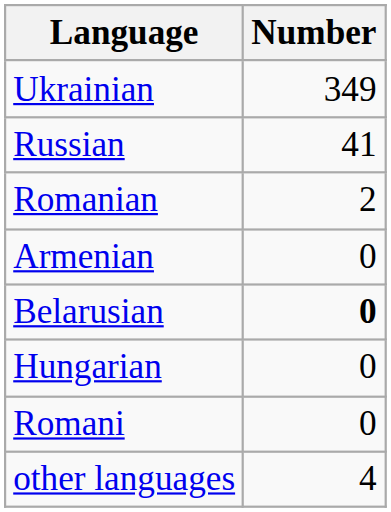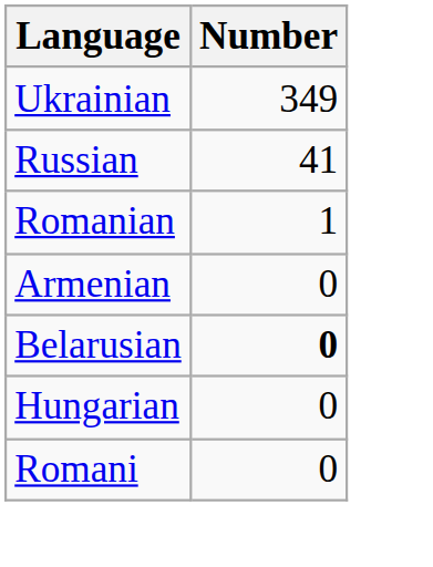 <table class="sortable wikitable">
 <tr>
 <th>Language</th>
 <th>Number</th>
 </tr>
 <tr>
 <td><a href='#'>Ukrainian</a></td>
 <td align="right">349</td>
 </tr>
 <tr>
 <td><a href='#'>Russian</a></td>
 <td align="right">41</td>
 </tr>
 <tr>
 <td><a href='#'>Romanian</a></td>
-<td align="right">2</td>
+<td align="right">1</td>
 </tr>
 <tr>
 <td><a href='#'>Armenian</a></td>
 <td align="right">0</td>
 </tr>
 <tr>
 <td><a href='#'>Belarusian</a></td>
 <td align="right"><strong>0</strong></td>
 </tr>
 <tr>
 <td><a href='#'>Hungarian</a></td>
 <td align="right">0</td>
 </tr>
 <tr>
 <td><a href='#'>Romani</a></td>
 <td align="right">0</td>
 </tr>
-<tr>
-<td><a href='#'>other languages</a></td>
-<td align="right">4</td>
-</tr>
 </table>
